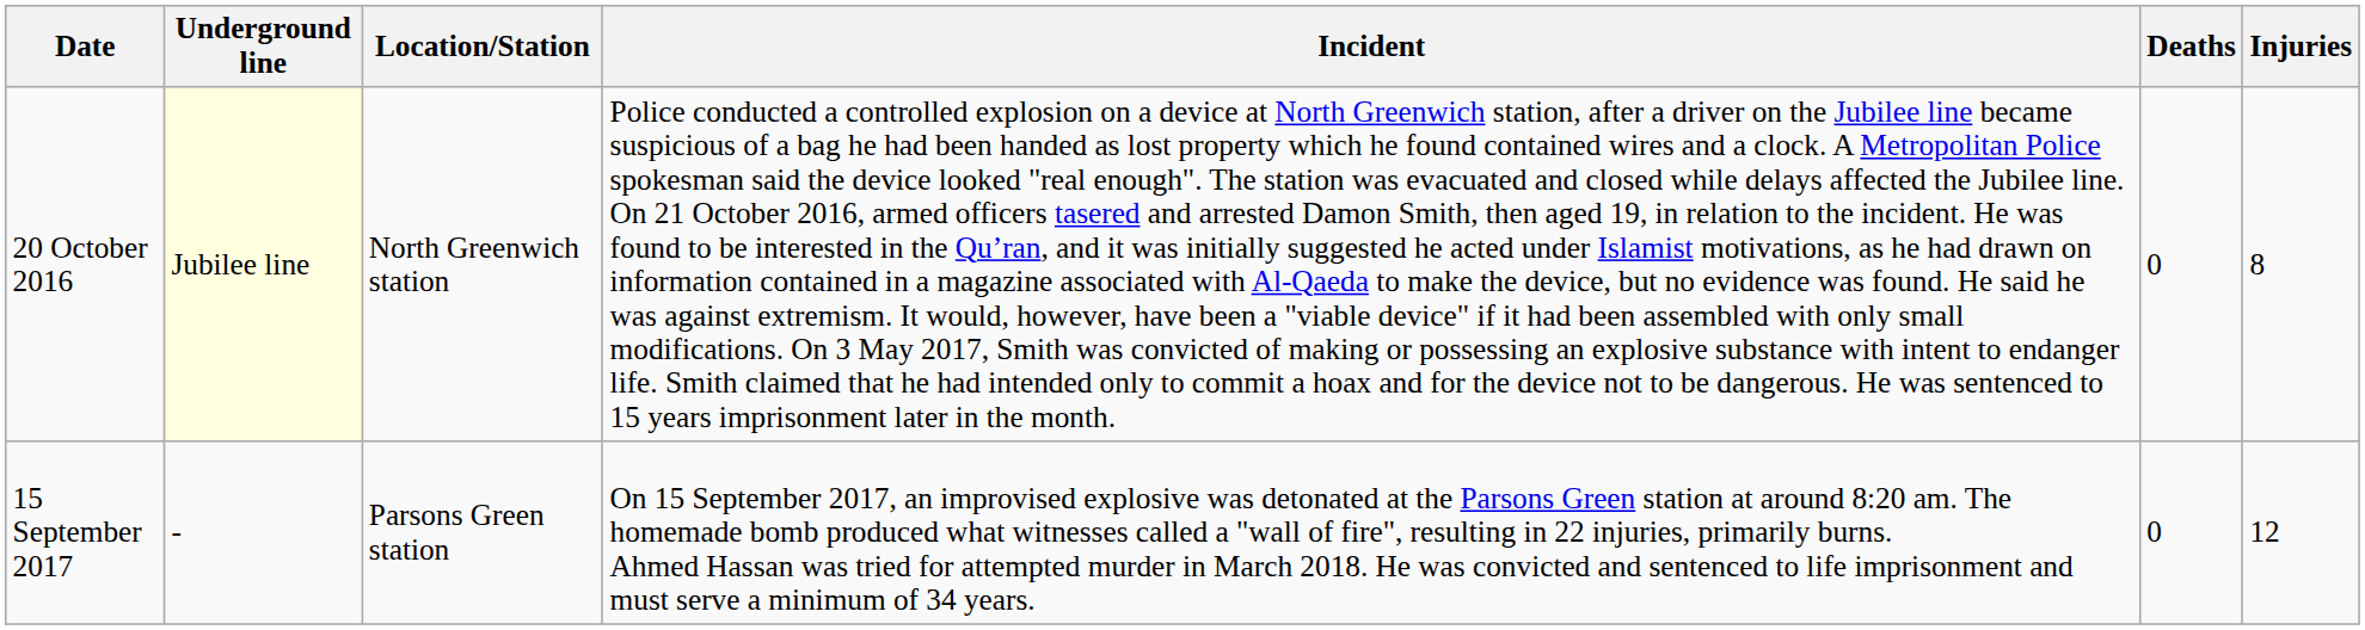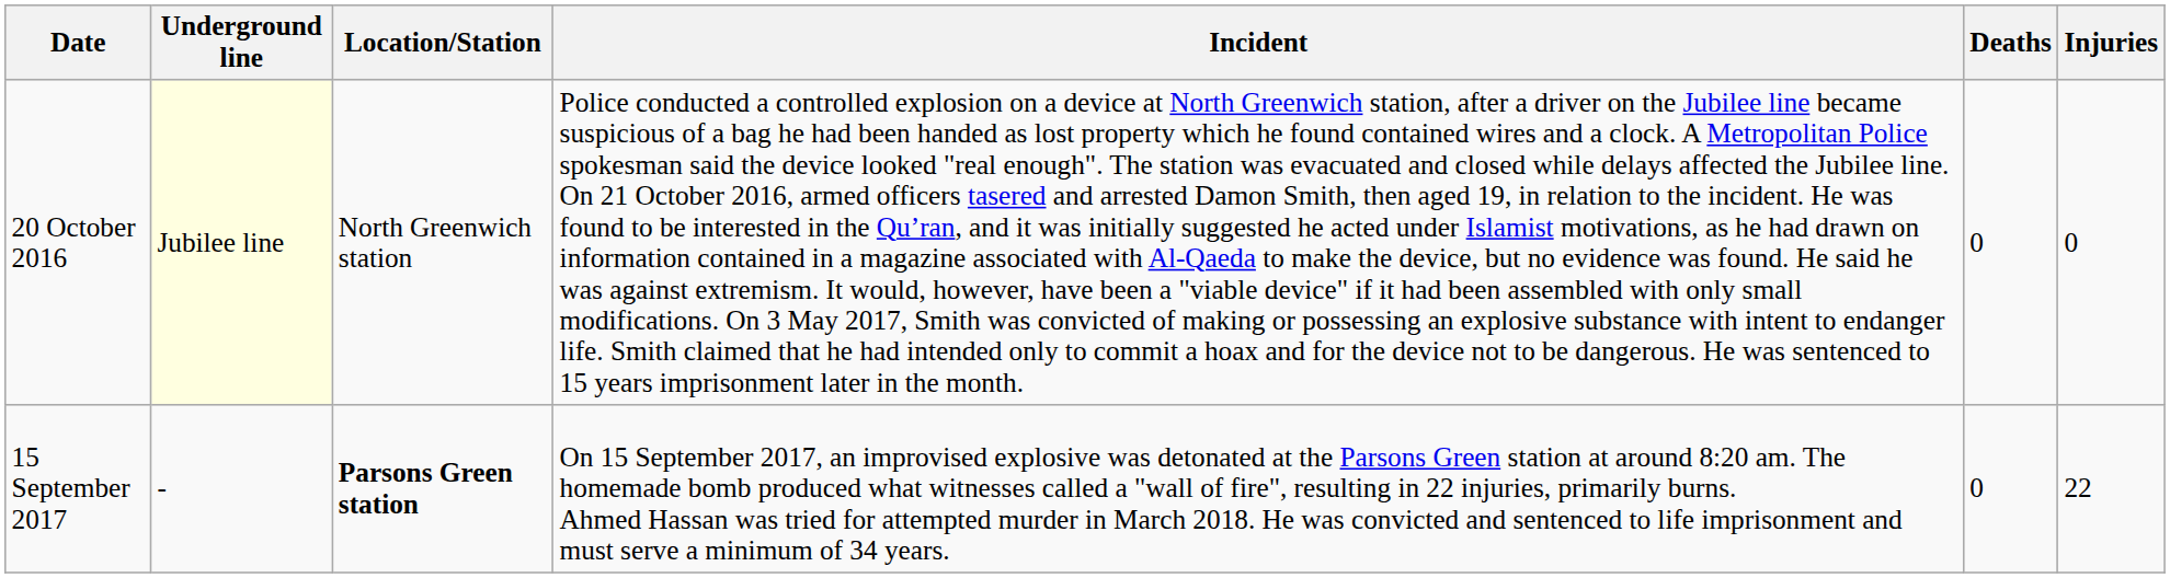 <table class="wikitable sortable">
 <tr>
 <th>Date</th>
 <th>Underground line</th>
 <th>Location/Station</th>
 <th>Incident</th>
 <th>Deaths</th>
 <th>Injuries</th>
 </tr>
 <tr>
 <td>20 October 2016</td>
 <td style="background: lightyellow;">Jubilee line</td>
 <td>North Greenwich station</td>
 <td>Police conducted a controlled explosion on a device at <a href='#'>North Greenwich</a> station, after a driver on the <a href='#'>Jubilee line</a> became suspicious of a bag he had been handed as lost property which he found contained wires and a clock. A <a href='#'>Metropolitan Police</a> spokesman said the device looked "real enough". The station was evacuated and closed while delays affected the Jubilee line.<br>On 21 October 2016, armed officers <a href='#'>tasered</a> and arrested Damon Smith, then aged 19, in relation to the incident. He was found to be interested in the <a href='#'>Qu’ran</a>, and it was initially suggested he acted under <a href='#'>Islamist</a> motivations, as he had drawn on information contained in a magazine associated with <a href='#'>Al-Qaeda</a> to make the device, but no evidence was found. He said he was against extremism. It would, however, have been a "viable device" if it had been assembled with only small modifications. On 3 May 2017, Smith was convicted of making or possessing an explosive substance with intent to endanger life. Smith claimed that he had intended only to commit a hoax and for the device not to be dangerous. He was sentenced to 15 years imprisonment later in the month.</td>
 <td>0</td>
-<td>8</td>
+<td>0</td>
 </tr>
 <tr>
 <td>15 September 2017</td>
 <td>-</td>
-<td>Parsons Green station</td>
+<td><strong>Parsons Green station</strong></td>
 <td><br>On 15 September 2017, an improvised explosive was detonated at the <a href='#'>Parsons Green</a> station at around 8:20 am. The homemade bomb produced what witnesses called a "wall of fire", resulting in 22 injuries, primarily burns.<br>Ahmed Hassan was tried for attempted murder in March 2018. He was convicted and sentenced to life imprisonment and must serve a minimum of 34 years.</td>
 <td>0</td>
-<td>12</td>
+<td>22</td>
 </tr>
 </table>
